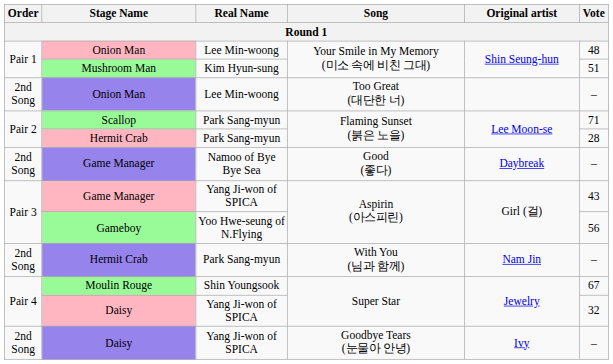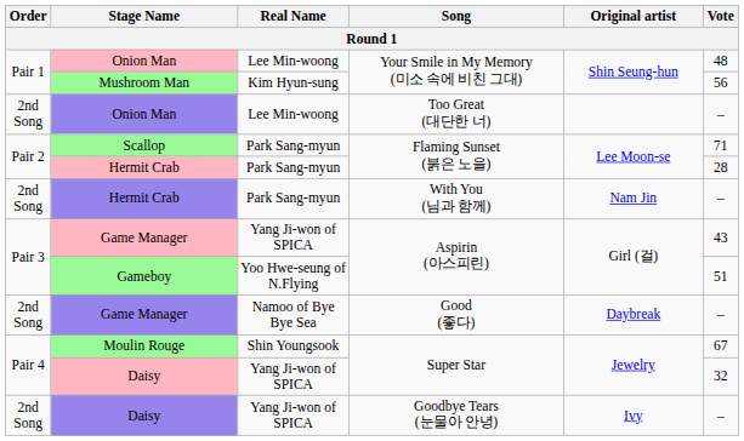 <table class="wikitable" style="text-align:center; width:95%;">
 <tr>
 <th style="width:1%;">Order</th>
 <th style="width:20%;">Stage Name</th>
 <th style="width:12%;">Real Name</th>
 <th style="width:23%;">Song</th>
 <th style="width:15%;">Original artist</th>
 <th style="width:1%;">Vote</th>
 </tr>
 <tr>
 <th colspan=6>Round 1</th>
 </tr>
 <tr>
 <td rowspan=2>Pair 1</td>
 <td bgcolor="lightpink">Onion Man</td>
 <td>Lee Min-woong</td>
 <td rowspan=2>Your Smile in My Memory<br>(미소 속에 비친 그대)</td>
 <td rowspan=2><a href='#'>Shin Seung-hun</a></td>
 <td>48</td>
 </tr>
 <tr>
 <td bgcolor="palegreen">Mushroom Man</td>
 <td>Kim Hyun-sung</td>
-<td>51</td>
+<td>56</td>
 </tr>
 <tr>
 <td>2nd Song</td>
 <td bgcolor="#9683EC">Onion Man</td>
 <td>Lee Min-woong</td>
 <td>Too Great<br>(대단한 너)</td>
 <td></td>
 <td>–</td>
 </tr>
 <tr>
 <td rowspan=2>Pair 2</td>
 <td bgcolor="palegreen">Scallop</td>
 <td>Park Sang-myun</td>
 <td rowspan=2>Flaming Sunset<br>(붉은 노을)</td>
 <td rowspan=2><a href='#'>Lee Moon-se</a></td>
 <td>71</td>
 </tr>
 <tr>
 <td bgcolor="lightpink">Hermit Crab</td>
 <td>Park Sang-myun</td>
 <td>28</td>
 </tr>
 <tr>
 <td>2nd Song</td>
-<td bgcolor="#9683EC">Game Manager</td>
-<td>Namoo of Bye Bye Sea</td>
-<td>Good<br>(좋다)</td>
-<td><a href='#'>Daybreak</a></td>
+<td bgcolor="#9683EC">Hermit Crab</td>
+<td>Park Sang-myun</td>
+<td>With You<br>(님과 함께)</td>
+<td><a href='#'>Nam Jin</a></td>
 <td>–</td>
 </tr>
 <tr>
 <td rowspan=2>Pair 3</td>
 <td bgcolor="lightpink">Game Manager</td>
 <td>Yang Ji-won of SPICA</td>
 <td rowspan=2>Aspirin<br>(아스피린)</td>
 <td rowspan=2>Girl (걸)</td>
 <td>43</td>
 </tr>
 <tr>
 <td bgcolor="palegreen">Gameboy</td>
 <td>Yoo Hwe-seung of N.Flying</td>
-<td>56</td>
+<td>51</td>
 </tr>
 <tr>
 <td>2nd Song</td>
-<td bgcolor="#9683EC">Hermit Crab</td>
-<td>Park Sang-myun</td>
-<td>With You<br>(님과 함께)</td>
-<td><a href='#'>Nam Jin</a></td>
+<td bgcolor="#9683EC">Game Manager</td>
+<td>Namoo of Bye Bye Sea</td>
+<td>Good<br>(좋다)</td>
+<td><a href='#'>Daybreak</a></td>
 <td>–</td>
 </tr>
 <tr>
 <td rowspan=2>Pair 4</td>
 <td bgcolor="palegreen">Moulin Rouge</td>
 <td>Shin Youngsook</td>
 <td rowspan=2>Super Star</td>
 <td rowspan=2><a href='#'>Jewelry</a></td>
 <td>67</td>
 </tr>
 <tr>
 <td bgcolor="lightpink">Daisy</td>
 <td>Yang Ji-won of SPICA</td>
 <td>32</td>
 </tr>
 <tr>
 <td>2nd Song</td>
 <td bgcolor="#9683EC">Daisy</td>
 <td>Yang Ji-won of SPICA</td>
 <td>Goodbye Tears<br>(눈물아 안녕)</td>
 <td><a href='#'>Ivy</a></td>
 <td>–</td>
 </tr>
 </table>
